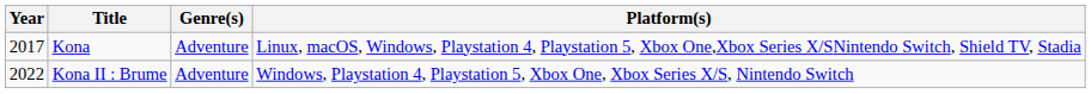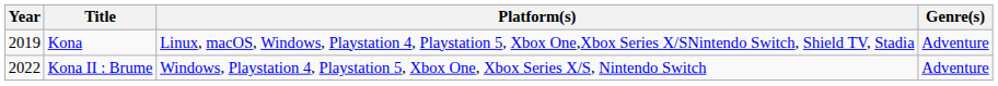 <table class="wikitable">
 <tr>
 <th>Year</th>
 <th>Title</th>
+<th>Platform(s)</th>
 <th>Genre(s)</th>
-<th>Platform(s)</th>
 </tr>
 <tr>
-<td>2017</td>
+<td>2019</td>
 <td><a href='#'>Kona</a></td>
+<td><a href='#'>Linux</a>, <a href='#'>macOS</a>, <a href='#'>Windows</a>, <a href='#'>Playstation 4</a>, <a href='#'>Playstation 5</a>, <a href='#'>Xbox One</a>,<a href='#'>Xbox Series X/S</a><a href='#'>Nintendo Switch</a>, <a href='#'>Shield TV</a>, <a href='#'>Stadia</a></td>
 <td><a href='#'>Adventure</a></td>
-<td><a href='#'>Linux</a>, <a href='#'>macOS</a>, <a href='#'>Windows</a>, <a href='#'>Playstation 4</a>, <a href='#'>Playstation 5</a>, <a href='#'>Xbox One</a>,<a href='#'>Xbox Series X/S</a><a href='#'>Nintendo Switch</a>, <a href='#'>Shield TV</a>, <a href='#'>Stadia</a></td>
 </tr>
 <tr>
 <td>2022</td>
 <td><a href='#'>Kona II : Brume</a></td>
+<td><a href='#'>Windows</a>, <a href='#'>Playstation 4</a>, <a href='#'>Playstation 5</a>, <a href='#'>Xbox One</a>, <a href='#'>Xbox Series X/S</a>, <a href='#'>Nintendo Switch</a></td>
 <td><a href='#'>Adventure</a></td>
-<td><a href='#'>Windows</a>, <a href='#'>Playstation 4</a>, <a href='#'>Playstation 5</a>, <a href='#'>Xbox One</a>, <a href='#'>Xbox Series X/S</a>, <a href='#'>Nintendo Switch</a></td>
 </tr>
 </table>
